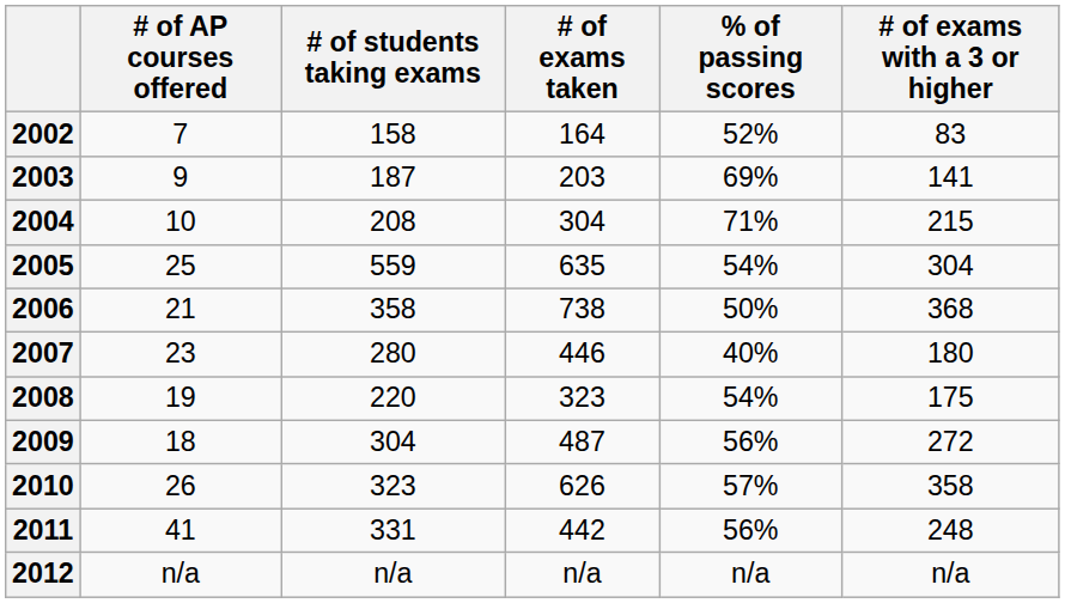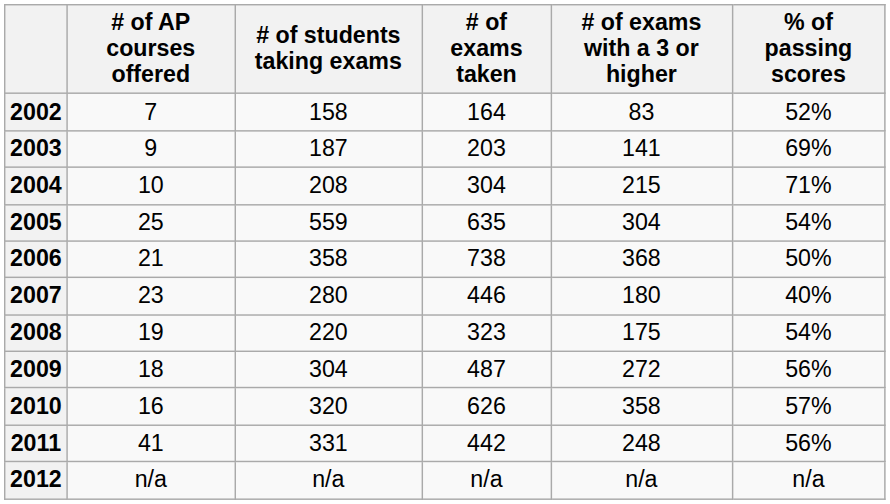 <table class="wikitable" style="text-align:center">
 <tr>
 <th></th>
 <th># of AP courses offered</th>
 <th># of students taking exams</th>
 <th># of exams taken</th>
+<th># of exams with a 3 or higher</th>
 <th>% of passing scores</th>
-<th># of exams with a 3 or higher</th>
 </tr>
 <tr>
 <th>2002</th>
 <td>7</td>
 <td>158</td>
 <td>164</td>
+<td>83</td>
 <td>52%</td>
-<td>83</td>
 </tr>
 <tr>
 <th>2003</th>
 <td>9</td>
 <td>187</td>
 <td>203</td>
+<td>141</td>
 <td>69%</td>
-<td>141</td>
 </tr>
 <tr>
 <th>2004</th>
 <td>10</td>
 <td>208</td>
 <td>304</td>
+<td>215</td>
 <td>71%</td>
-<td>215</td>
 </tr>
 <tr>
 <th>2005</th>
 <td>25</td>
 <td>559</td>
 <td>635</td>
+<td>304</td>
 <td>54%</td>
-<td>304</td>
 </tr>
 <tr>
 <th>2006</th>
 <td>21</td>
 <td>358</td>
 <td>738</td>
+<td>368</td>
 <td>50%</td>
-<td>368</td>
 </tr>
 <tr>
 <th>2007</th>
 <td>23</td>
 <td>280</td>
 <td>446</td>
+<td>180</td>
 <td>40%</td>
-<td>180</td>
 </tr>
 <tr>
 <th>2008</th>
 <td>19</td>
 <td>220</td>
 <td>323</td>
+<td>175</td>
 <td>54%</td>
-<td>175</td>
 </tr>
 <tr>
 <th>2009</th>
 <td>18</td>
 <td>304</td>
 <td>487</td>
+<td>272</td>
 <td>56%</td>
-<td>272</td>
 </tr>
 <tr>
 <th>2010</th>
-<td>26</td>
-<td>323</td>
+<td>16</td>
+<td>320</td>
 <td>626</td>
+<td>358</td>
 <td>57%</td>
-<td>358</td>
 </tr>
 <tr>
 <th>2011</th>
 <td>41</td>
 <td>331</td>
 <td>442</td>
+<td>248</td>
 <td>56%</td>
-<td>248</td>
 </tr>
 <tr>
 <th>2012</th>
 <td>n/a</td>
 <td>n/a</td>
 <td>n/a</td>
 <td>n/a</td>
 <td>n/a</td>
 </tr>
 </table>
